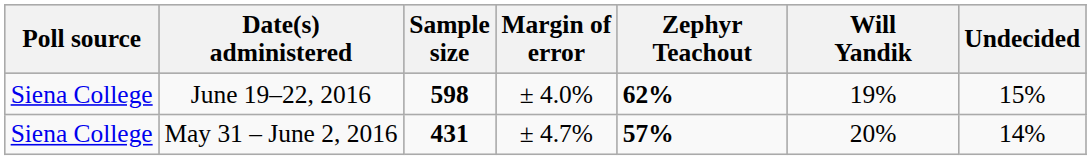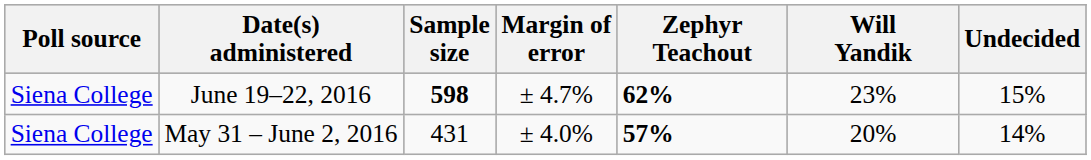 <table class="wikitable">
 <tr>
 <th>Poll source</th>
 <th>Date(s)<br>administered</th>
 <th>Sample<br>size</th>
 <th>Margin of<br>error</th>
 <th style="width:100px;">Zephyr<br>Teachout</th>
 <th style="width:100px;">Will<br>Yandik</th>
 <th>Undecided</th>
 </tr>
 <tr>
 <td><a href='#'>Siena College</a></td>
 <td align=center>June 19–22, 2016</td>
 <td align=center><strong>598</strong></td>
-<td align=center>± 4.0%</td>
+<td align=center>± 4.7%</td>
 <td><strong>62%</strong></td>
-<td align=center>19%</td>
+<td align=center>23%</td>
 <td align=center>15%</td>
 </tr>
 <tr>
 <td><a href='#'>Siena College</a></td>
 <td align=center>May 31 – June 2, 2016</td>
-<td align=center><strong>431</strong></td>
-<td align=center>± 4.7%</td>
+<td align=center>431</td>
+<td align=center>± 4.0%</td>
 <td><strong>57%</strong></td>
 <td align=center>20%</td>
 <td align=center>14%</td>
 </tr>
 </table>
